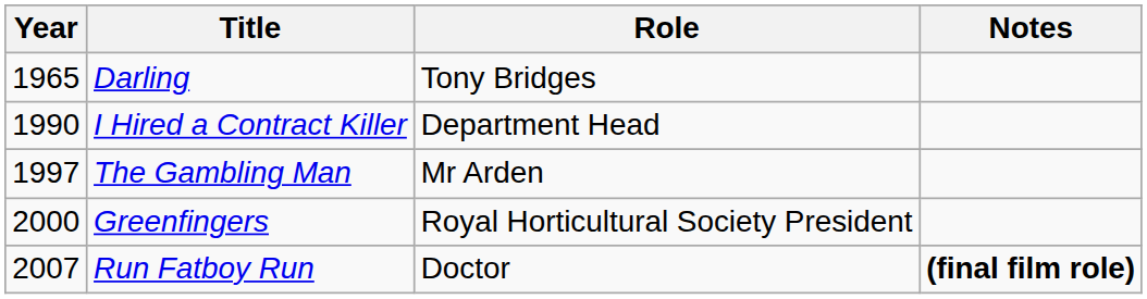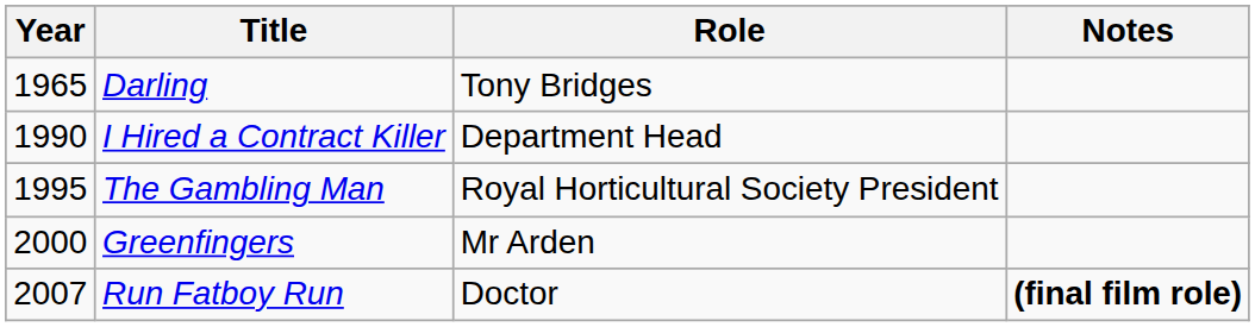 <table class="wikitable">
 <tr>
 <th>Year</th>
 <th>Title</th>
 <th>Role</th>
 <th>Notes</th>
 </tr>
 <tr>
 <td>1965</td>
 <td><em><a href='#'>Darling</a></em></td>
 <td>Tony Bridges</td>
 <td></td>
 </tr>
 <tr>
 <td>1990</td>
 <td><em><a href='#'>I Hired a Contract Killer</a></em></td>
 <td>Department Head</td>
 <td></td>
 </tr>
 <tr>
-<td>1997</td>
+<td>1995</td>
 <td><em><a href='#'>The Gambling Man</a></em></td>
-<td>Mr Arden</td>
+<td>Royal Horticultural Society President</td>
 <td></td>
 </tr>
 <tr>
 <td>2000</td>
 <td><em><a href='#'>Greenfingers</a></em></td>
-<td>Royal Horticultural Society President</td>
+<td>Mr Arden</td>
 <td></td>
 </tr>
 <tr>
 <td>2007</td>
 <td><em><a href='#'>Run Fatboy Run</a></em></td>
 <td>Doctor</td>
 <td><strong>(final film role)</strong></td>
 </tr>
 </table>
